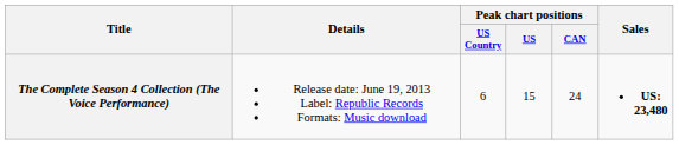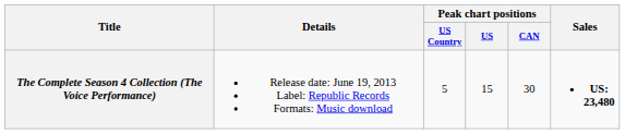 <table class="wikitable plainrowheaders" style="text-align:center;">
 <tr>
 <th rowspan="2" style="width:18em;">Title</th>
 <th rowspan="2" style="width:18em;">Details</th>
 <th colspan="3">Peak chart positions</th>
 <th rowspan="2">Sales</th>
 </tr>
 <tr style="font-size:smaller;">
 <th style="width:4em;"><a href='#'>US Country</a><br></th>
 <th style="width:4em;"><a href='#'>US</a><br></th>
 <th style="width:4em;"><a href='#'>CAN</a></th>
 </tr>
 <tr>
 <th scope="row"><em>The Complete Season 4 Collection (The Voice Performance)</em></th>
 <td><br><ul><li>Release date: June 19, 2013</li><li>Label: <a href='#'>Republic Records</a></li><li>Formats: <a href='#'>Music download</a></li></ul></td>
-<td>6</td>
+<td>5</td>
 <td>15</td>
-<td>24</td>
+<td>30</td>
 <td><strong><br><ul><li>US: 23,480</li></ul></strong></td>
 </tr>
 </table>
